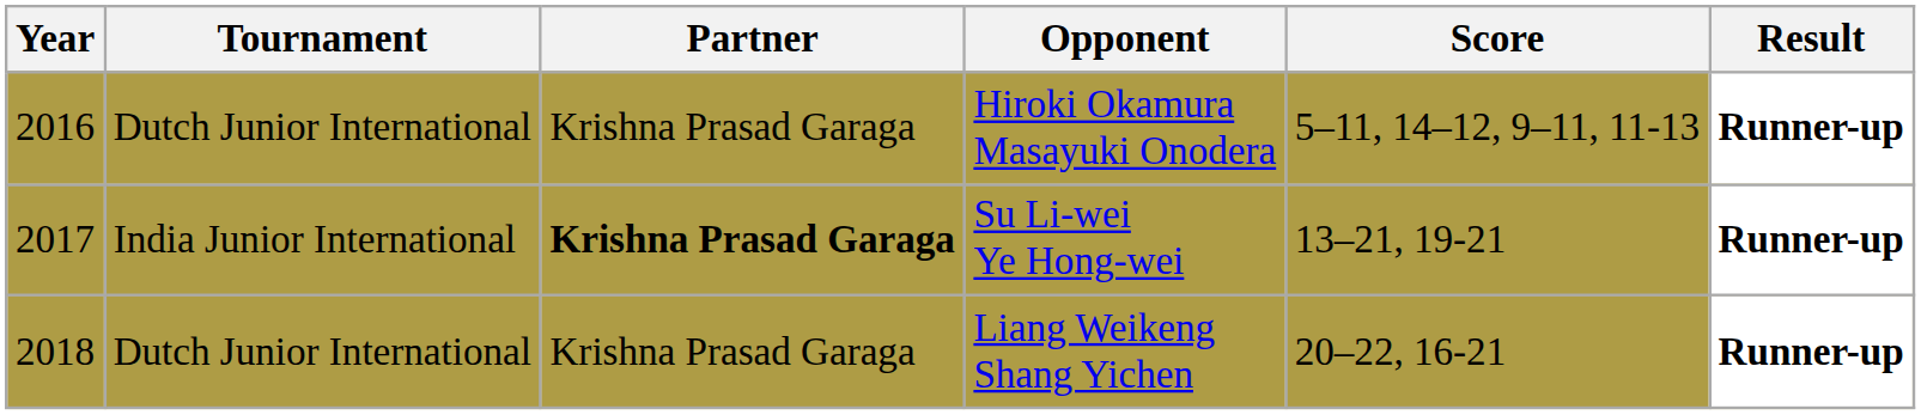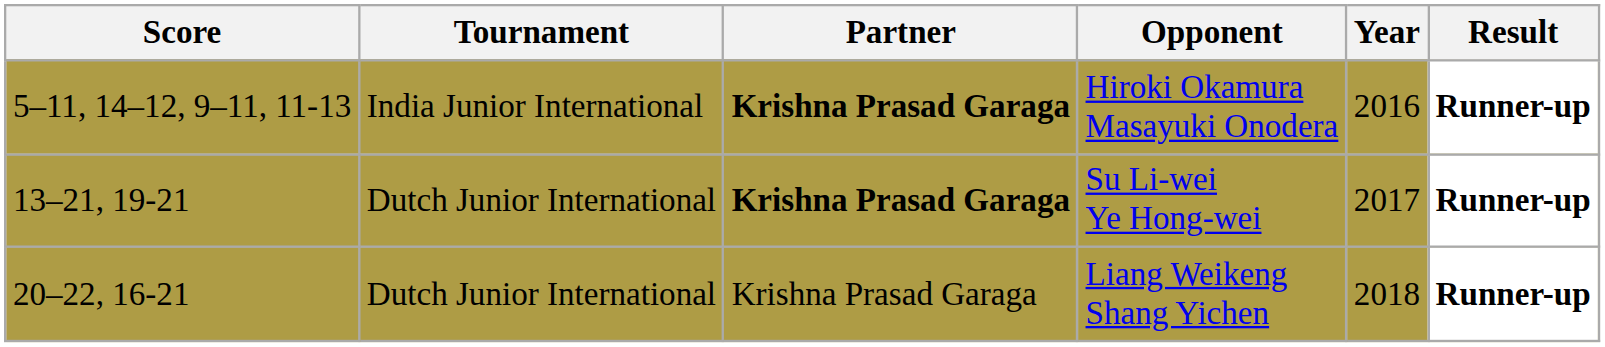 <table class="sortable wikitable" style="font-size: 90%;">
 <tr>
-<th>Year</th>
+<th>Score</th>
 <th>Tournament</th>
 <th>Partner</th>
 <th>Opponent</th>
-<th>Score</th>
+<th>Year</th>
 <th>Result</th>
 </tr>
 <tr style="background:#AE9C45">
+<td align="left">5–11, 14–12, 9–11, 11-13</td>
+<td align="left">India Junior International</td>
+<td align="left"><strong> Krishna Prasad Garaga</strong></td>
+<td align="left"> <a href='#'>Hiroki Okamura</a><br> <a href='#'>Masayuki Onodera</a></td>
 <td align="center">2016</td>
-<td align="left">Dutch Junior International</td>
-<td align="left"> Krishna Prasad Garaga</td>
-<td align="left"> <a href='#'>Hiroki Okamura</a><br> <a href='#'>Masayuki Onodera</a></td>
-<td align="left">5–11, 14–12, 9–11, 11-13</td>
 <td style="text-align:left; background:white"> <strong>Runner-up</strong></td>
 </tr>
 <tr style="background:#AE9C45">
-<td align="center">2017</td>
-<td align="left">India Junior International</td>
+<td align="left">13–21, 19-21</td>
+<td align="left">Dutch Junior International</td>
 <td align="left"><strong> Krishna Prasad Garaga</strong></td>
 <td align="left"> <a href='#'>Su Li-wei</a><br> <a href='#'>Ye Hong-wei</a></td>
-<td align="left">13–21, 19-21</td>
+<td align="center">2017</td>
 <td style="text-align:left; background:white"> <strong>Runner-up</strong></td>
 </tr>
 <tr style="background:#AE9C45">
-<td align="center">2018</td>
+<td align="left">20–22, 16-21</td>
 <td align="left">Dutch Junior International</td>
 <td align="left"> Krishna Prasad Garaga</td>
 <td align="left"> <a href='#'>Liang Weikeng</a><br> <a href='#'>Shang Yichen</a></td>
-<td align="left">20–22, 16-21</td>
+<td align="center">2018</td>
 <td style="text-align:left; background:white"> <strong>Runner-up</strong></td>
 </tr>
 </table>
